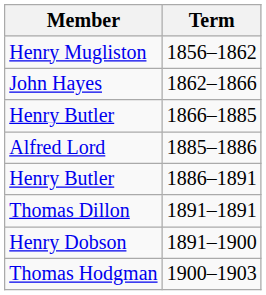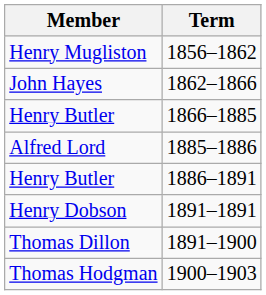 <table class="wikitable">
 <tr>
 <th>Member</th>
 <th>Term</th>
 </tr>
 <tr>
 <td><a href='#'>Henry Mugliston</a></td>
 <td>1856–1862</td>
 </tr>
 <tr>
 <td><a href='#'>John Hayes</a></td>
 <td>1862–1866</td>
 </tr>
 <tr>
 <td><a href='#'>Henry Butler</a></td>
 <td>1866–1885</td>
 </tr>
 <tr>
 <td><a href='#'>Alfred Lord</a></td>
 <td>1885–1886</td>
 </tr>
 <tr>
 <td><a href='#'>Henry Butler</a></td>
 <td>1886–1891</td>
 </tr>
 <tr>
-<td><a href='#'>Thomas Dillon</a></td>
+<td><a href='#'>Henry Dobson</a></td>
 <td>1891–1891</td>
 </tr>
 <tr>
-<td><a href='#'>Henry Dobson</a></td>
+<td><a href='#'>Thomas Dillon</a></td>
 <td>1891–1900</td>
 </tr>
 <tr>
 <td><a href='#'>Thomas Hodgman</a></td>
 <td>1900–1903</td>
 </tr>
 </table>
